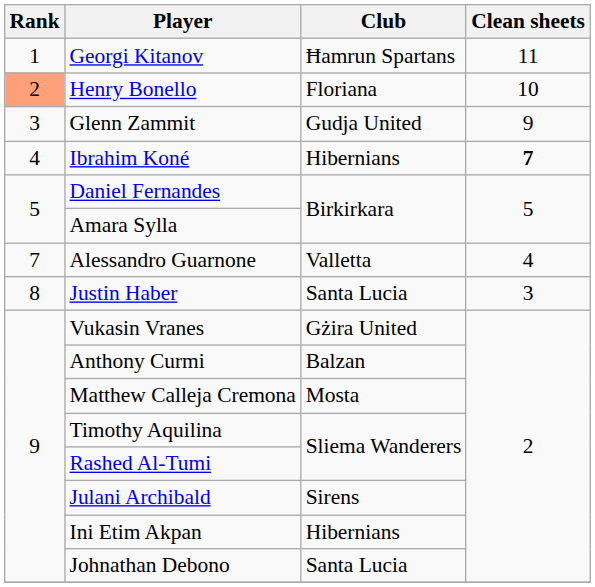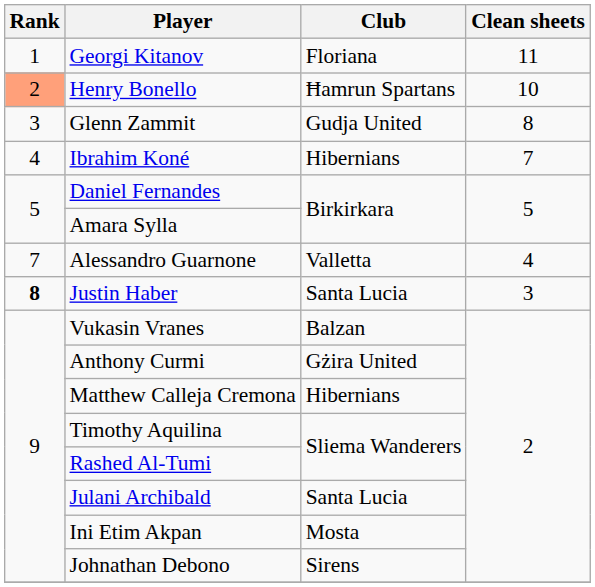 <table class="wikitable">
 <tr>
 <th>Rank</th>
 <th>Player</th>
 <th>Club</th>
 <th>Clean sheets</th>
 </tr>
 <tr>
 <td align="center">1</td>
 <td> <a href='#'>Georgi Kitanov</a></td>
-<td>Ħamrun Spartans</td>
+<td>Floriana</td>
 <td align="center">11</td>
 </tr>
 <tr>
 <td align="center" style="background: lightsalmon;">2</td>
 <td> <a href='#'>Henry Bonello</a></td>
-<td>Floriana</td>
+<td>Ħamrun Spartans</td>
 <td align="center">10</td>
 </tr>
 <tr>
 <td align="center">3</td>
 <td> Glenn Zammit</td>
 <td>Gudja United</td>
-<td align="center">9</td>
+<td align="center">8</td>
 </tr>
 <tr>
 <td align="center">4</td>
 <td> <a href='#'>Ibrahim Koné</a></td>
 <td>Hibernians</td>
-<td align="center"><strong>7</strong></td>
+<td align="center">7</td>
 </tr>
 <tr>
 <td align="center" rowspan="2">5</td>
 <td> <a href='#'>Daniel Fernandes</a></td>
 <td rowspan="2">Birkirkara</td>
 <td align="center" rowspan="2">5</td>
 </tr>
 <tr>
 <td> Amara Sylla</td>
 </tr>
 <tr>
 <td align="center">7</td>
 <td> Alessandro Guarnone</td>
 <td>Valletta</td>
 <td align="center">4</td>
 </tr>
 <tr>
-<td align="center">8</td>
+<td align="center"><strong>8</strong></td>
 <td> <a href='#'>Justin Haber</a></td>
 <td>Santa Lucia</td>
 <td align="center">3</td>
 </tr>
 <tr>
 <td align="center" rowspan="8">9</td>
 <td> Vukasin Vranes</td>
-<td>Gżira United</td>
+<td>Balzan</td>
 <td align="center" rowspan="8">2</td>
 </tr>
 <tr>
 <td> Anthony Curmi</td>
-<td>Balzan</td>
+<td>Gżira United</td>
 </tr>
 <tr>
 <td> Matthew Calleja Cremona</td>
-<td>Mosta</td>
+<td>Hibernians</td>
 </tr>
 <tr>
 <td> Timothy Aquilina</td>
 <td rowspan="2">Sliema Wanderers</td>
 </tr>
 <tr>
 <td> <a href='#'>Rashed Al-Tumi</a></td>
 </tr>
 <tr>
 <td> <a href='#'>Julani Archibald</a></td>
-<td>Sirens</td>
+<td>Santa Lucia</td>
 </tr>
 <tr>
 <td> Ini Etim Akpan</td>
-<td>Hibernians</td>
+<td>Mosta</td>
 </tr>
 <tr>
 <td> Johnathan Debono</td>
-<td>Santa Lucia</td>
+<td>Sirens</td>
 </tr>
 <tr>
 </tr>
 </table>
